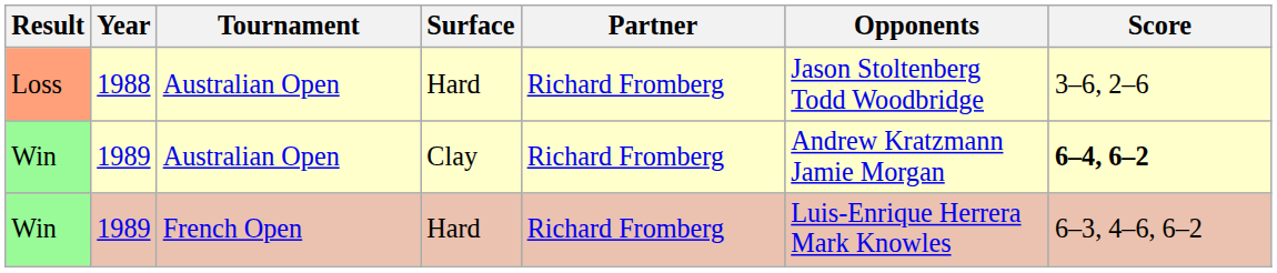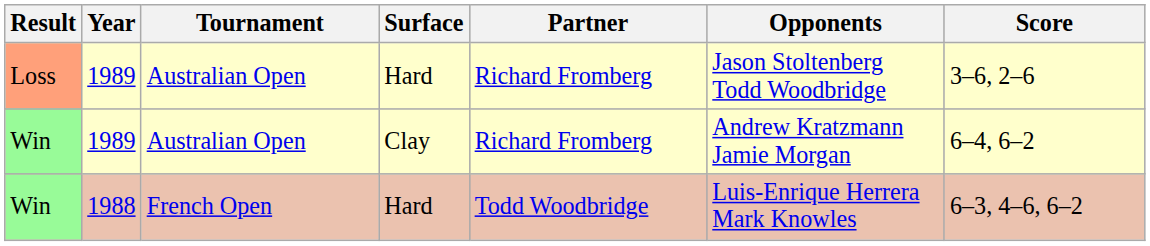 <table class="sortable wikitable">
 <tr>
 <th style="width:40px;">Result</th>
 <th style="width:30px;">Year</th>
 <th style="width:150px;">Tournament</th>
 <th style="width:50px;">Surface</th>
 <th style="width:150px;">Partner</th>
 <th style="width:150px;">Opponents</th>
 <th style="width:125px;" class="unsortable">Score</th>
 </tr>
 <tr style="background:#ffffcc;">
 <td style="background:#ffa07a;">Loss</td>
-<td><a href='#'>1988</a></td>
+<td><a href='#'>1989</a></td>
 <td><a href='#'>Australian Open</a></td>
 <td>Hard</td>
 <td> <a href='#'>Richard Fromberg</a></td>
 <td> <a href='#'>Jason Stoltenberg</a> <br>  <a href='#'>Todd Woodbridge</a></td>
 <td>3–6, 2–6</td>
 </tr>
 <tr style="background:#ffffcc;">
 <td style="background:#98fb98;">Win</td>
 <td><a href='#'>1989</a></td>
 <td><a href='#'>Australian Open</a></td>
 <td>Clay</td>
 <td> <a href='#'>Richard Fromberg</a></td>
 <td> <a href='#'>Andrew Kratzmann</a> <br>  <a href='#'>Jamie Morgan</a></td>
-<td><strong>6–4, 6–2</strong></td>
+<td>6–4, 6–2</td>
 </tr>
 <tr style="background:#ebc2af;">
 <td style="background:#98fb98;">Win</td>
-<td><a href='#'>1989</a></td>
+<td><a href='#'>1988</a></td>
 <td><a href='#'>French Open</a></td>
 <td>Hard</td>
-<td> <a href='#'>Richard Fromberg</a></td>
+<td> <a href='#'>Todd Woodbridge</a></td>
 <td> <a href='#'>Luis-Enrique Herrera</a> <br>  <a href='#'>Mark Knowles</a></td>
 <td>6–3, 4–6, 6–2</td>
 </tr>
 </table>
